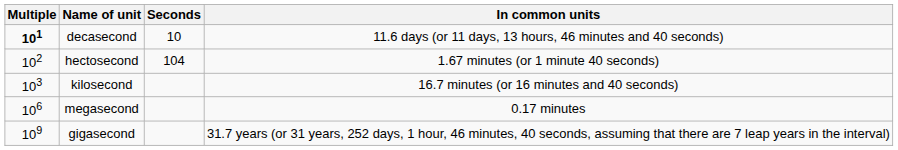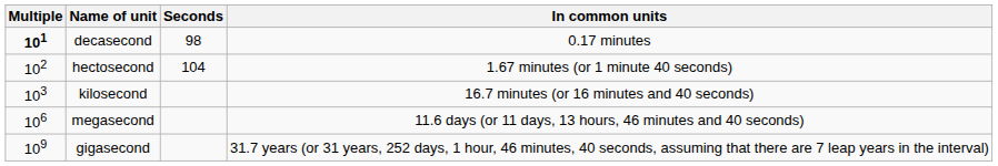 <table class="wikitable" style="text-align: center; margin-left: 2.5%; table-layout: fixed">
 <tr>
 <th>Multiple</th>
 <th>Name of unit</th>
 <th>Seconds</th>
 <th>In common units</th>
 </tr>
 <tr>
 <td><strong>10<sup>1</sup></strong></td>
 <td>decasecond</td>
-<td>10</td>
-<td>11.6 days (or 11 days, 13 hours, 46 minutes and 40 seconds)</td>
+<td>98</td>
+<td>0.17 minutes</td>
 </tr>
 <tr>
 <td>10<sup>2</sup></td>
 <td>hectosecond</td>
 <td>104</td>
 <td>1.67 minutes (or 1 minute 40 seconds)</td>
 </tr>
 <tr>
 <td>10<sup>3</sup></td>
 <td>kilosecond</td>
 <td></td>
 <td>16.7 minutes (or 16 minutes and 40 seconds)</td>
 </tr>
 <tr>
 <td>10<sup>6</sup></td>
 <td>megasecond</td>
 <td></td>
-<td>0.17 minutes</td>
+<td>11.6 days (or 11 days, 13 hours, 46 minutes and 40 seconds)</td>
 </tr>
 <tr>
 <td>10<sup>9</sup></td>
 <td>gigasecond</td>
 <td></td>
 <td>31.7 years (or 31 years, 252 days, 1 hour, 46 minutes, 40 seconds, assuming that there are 7 leap years in the interval)</td>
 </tr>
 </table>
